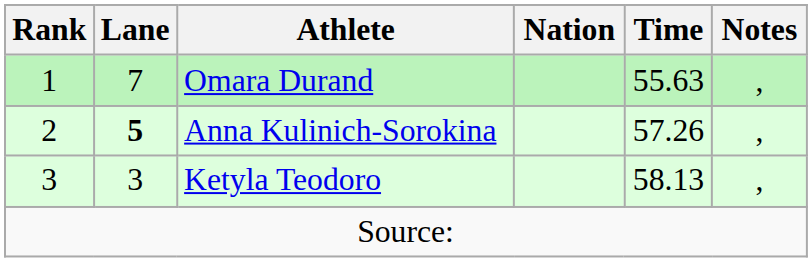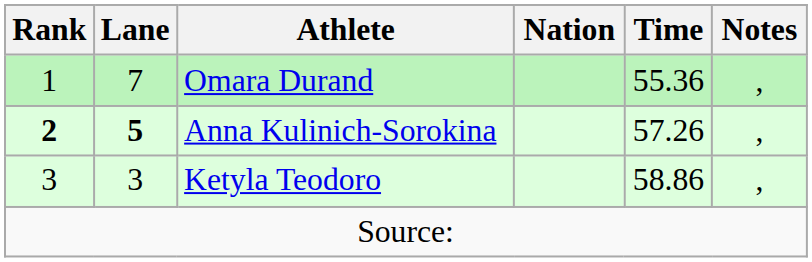 <table class="wikitable sortable" style="text-align:center;width: 65%;">
 <tr>
 <th scope="col" style="width: 10px;">Rank</th>
 <th scope="col" style="width: 10px;">Lane</th>
 <th scope="col">Athlete</th>
 <th scope="col">Nation</th>
 <th scope="col">Time</th>
 <th scope="col">Notes</th>
 </tr>
 <tr bgcolor=bbf3bb>
 <td>1</td>
 <td>7</td>
 <td align=left><a href='#'>Omara Durand</a><br></td>
 <td align=left></td>
-<td>55.63</td>
+<td>55.36</td>
 <td>, </td>
 </tr>
 <tr bgcolor=ddffdd>
-<td>2</td>
+<td><strong>2</strong></td>
 <td><strong>5</strong></td>
 <td align=left><a href='#'>Anna Kulinich-Sorokina</a><br></td>
 <td align=left></td>
 <td>57.26</td>
 <td>, </td>
 </tr>
 <tr bgcolor=ddffdd>
 <td>3</td>
 <td>3</td>
 <td align=left><a href='#'>Ketyla Teodoro</a><br></td>
 <td align=left></td>
-<td>58.13</td>
+<td>58.86</td>
 <td>, </td>
 </tr>
 <tr class="sortbottom">
 <td colspan="6">Source:</td>
 </tr>
 </table>
